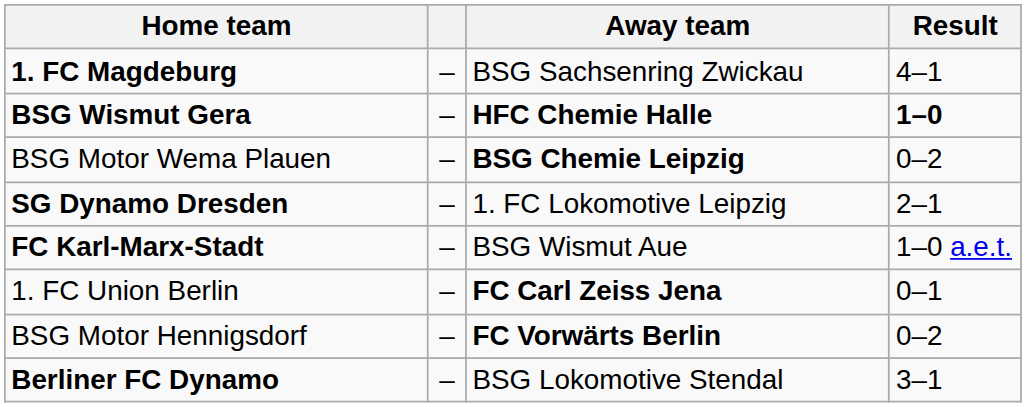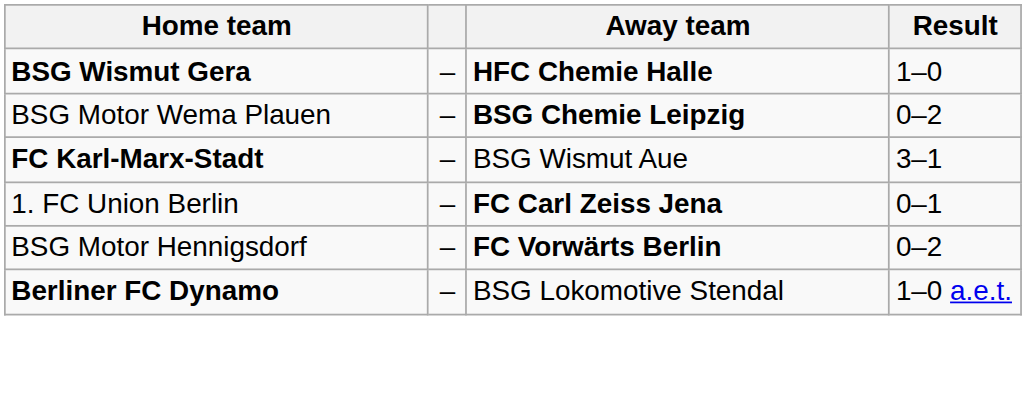 <table class="wikitable" style="width:585px;" border="1">
 <tr>
 <th style="width:250px;" align="left">Home team</th>
 <th style="width:15px;"></th>
 <th style="width:250px;" align="left">Away team</th>
 <th style="width:70px;" align="center;">Result</th>
 </tr>
 <tr>
-<td><strong>1. FC Magdeburg</strong></td>
-<td align="center">–</td>
-<td>BSG Sachsenring Zwickau</td>
-<td>4–1</td>
-</tr>
-<tr>
 <td><strong>BSG Wismut Gera</strong></td>
 <td align="center">–</td>
 <td><strong>HFC Chemie Halle</strong></td>
-<td><strong>1–0</strong></td>
+<td>1–0</td>
 </tr>
 <tr>
 <td>BSG Motor Wema Plauen</td>
 <td align="center">–</td>
 <td><strong>BSG Chemie Leipzig</strong></td>
 <td>0–2</td>
 </tr>
 <tr>
-<td><strong>SG Dynamo Dresden</strong></td>
-<td align="center">–</td>
-<td>1. FC Lokomotive Leipzig</td>
-<td>2–1</td>
-</tr>
-<tr>
 <td><strong>FC Karl-Marx-Stadt</strong></td>
 <td align="center">–</td>
 <td>BSG Wismut Aue</td>
-<td>1–0 <a href='#'>a.e.t.</a></td>
+<td>3–1</td>
 </tr>
 <tr>
 <td>1. FC Union Berlin</td>
 <td align="center">–</td>
 <td><strong>FC Carl Zeiss Jena</strong></td>
 <td>0–1</td>
 </tr>
 <tr>
 <td>BSG Motor Hennigsdorf</td>
 <td align="center">–</td>
 <td><strong>FC Vorwärts Berlin</strong></td>
 <td>0–2</td>
 </tr>
 <tr>
 <td><strong>Berliner FC Dynamo</strong></td>
 <td align="center">–</td>
 <td>BSG Lokomotive Stendal</td>
-<td>3–1</td>
+<td>1–0 <a href='#'>a.e.t.</a></td>
 </tr>
 </table>
